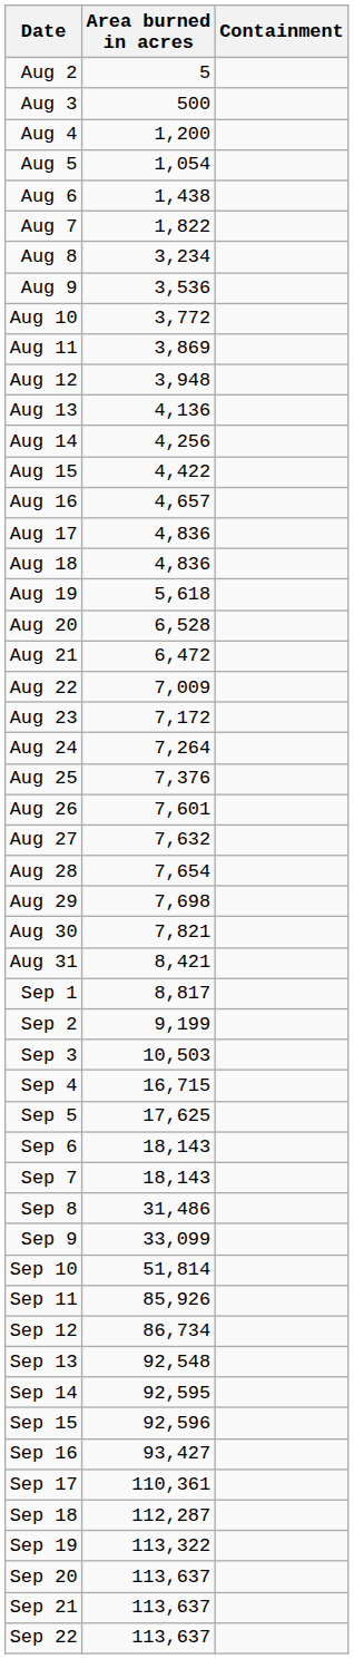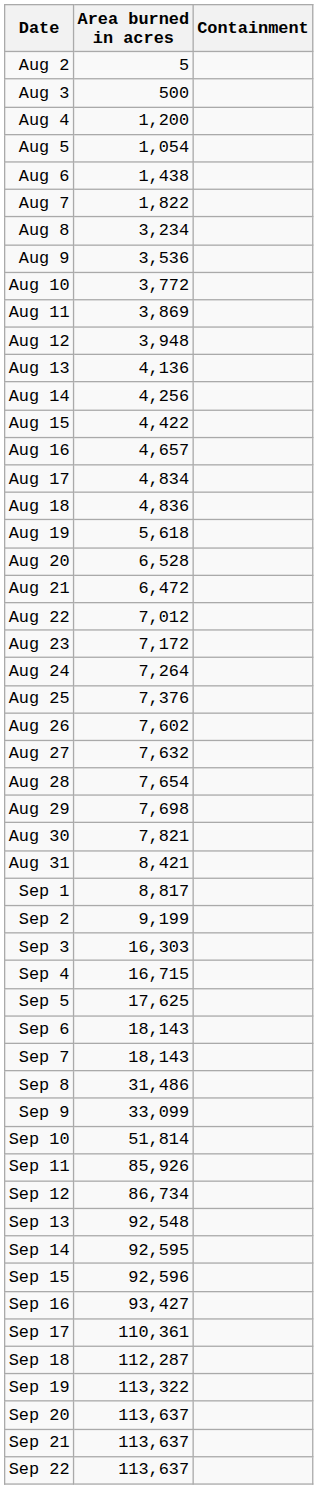 <table class="wikitable" style="text-align: right;">
 <tr>
 <th>Date</th>
 <th>Area burned<br>in acres</th>
 <th>Containment</th>
 </tr>
 <tr>
 <td>Aug 2</td>
 <td>5</td>
 <td style="text-align: left;"></td>
 </tr>
 <tr>
 <td>Aug 3</td>
 <td>500</td>
 <td style="text-align: left;"></td>
 </tr>
 <tr>
 <td>Aug 4</td>
 <td>1,200</td>
 <td style="text-align: left;"></td>
 </tr>
 <tr>
 <td>Aug 5</td>
 <td>1,054</td>
 <td style="text-align: left;"></td>
 </tr>
 <tr>
 <td>Aug 6</td>
 <td>1,438</td>
 <td style="text-align: left;"></td>
 </tr>
 <tr>
 <td>Aug 7</td>
 <td>1,822</td>
 <td style="text-align: left;"></td>
 </tr>
 <tr>
 <td>Aug 8</td>
 <td>3,234</td>
 <td style="text-align: left;"></td>
 </tr>
 <tr>
 <td>Aug 9</td>
 <td>3,536</td>
 <td style="text-align: left;"></td>
 </tr>
 <tr>
 <td>Aug 10</td>
 <td>3,772</td>
 <td style="text-align: left;"></td>
 </tr>
 <tr>
 <td>Aug 11</td>
 <td>3,869</td>
 <td style="text-align: left;"></td>
 </tr>
 <tr>
 <td>Aug 12</td>
 <td>3,948</td>
 <td style="text-align: left;"></td>
 </tr>
 <tr>
 <td>Aug 13</td>
 <td>4,136</td>
 <td style="text-align: left;"></td>
 </tr>
 <tr>
 <td>Aug 14</td>
 <td>4,256</td>
 <td style="text-align: left;"></td>
 </tr>
 <tr>
 <td>Aug 15</td>
 <td>4,422</td>
 <td style="text-align: left;"></td>
 </tr>
 <tr>
 <td>Aug 16</td>
 <td>4,657</td>
 <td style="text-align: left;"></td>
 </tr>
 <tr>
 <td>Aug 17</td>
-<td>4,836</td>
+<td>4,834</td>
 <td style="text-align: left;"></td>
 </tr>
 <tr>
 <td>Aug 18</td>
 <td>4,836</td>
 <td style="text-align: left;"></td>
 </tr>
 <tr>
 <td>Aug 19</td>
 <td>5,618</td>
 <td style="text-align: left;"></td>
 </tr>
 <tr>
 <td>Aug 20</td>
 <td>6,528</td>
 <td style="text-align: left;"></td>
 </tr>
 <tr>
 <td>Aug 21</td>
 <td>6,472</td>
 <td style="text-align: left;"></td>
 </tr>
 <tr>
 <td>Aug 22</td>
-<td>7,009</td>
+<td>7,012</td>
 <td style="text-align: left;"></td>
 </tr>
 <tr>
 <td>Aug 23</td>
 <td>7,172</td>
 <td style="text-align: left;"></td>
 </tr>
 <tr>
 <td>Aug 24</td>
 <td>7,264</td>
 <td style="text-align: left;"></td>
 </tr>
 <tr>
 <td>Aug 25</td>
 <td>7,376</td>
 <td style="text-align: left;"></td>
 </tr>
 <tr>
 <td>Aug 26</td>
-<td>7,601</td>
+<td>7,602</td>
 <td style="text-align: left;"></td>
 </tr>
 <tr>
 <td>Aug 27</td>
 <td>7,632</td>
 <td style="text-align: left;"></td>
 </tr>
 <tr>
 <td>Aug 28</td>
 <td>7,654</td>
 <td style="text-align: left;"></td>
 </tr>
 <tr>
 <td>Aug 29</td>
 <td>7,698</td>
 <td style="text-align: left;"></td>
 </tr>
 <tr>
 <td>Aug 30</td>
 <td>7,821</td>
 <td style="text-align: left;"></td>
 </tr>
 <tr>
 <td>Aug 31</td>
 <td>8,421</td>
 <td style="text-align: left;"></td>
 </tr>
 <tr>
 <td>Sep 1</td>
 <td>8,817</td>
 <td style="text-align: left;"></td>
 </tr>
 <tr>
 <td>Sep 2</td>
 <td>9,199</td>
 <td style="text-align: left;"></td>
 </tr>
 <tr>
 <td>Sep 3</td>
-<td>10,503</td>
+<td>16,303</td>
 <td style="text-align: left;"></td>
 </tr>
 <tr>
 <td>Sep 4</td>
 <td>16,715</td>
 <td style="text-align: left;"></td>
 </tr>
 <tr>
 <td>Sep 5</td>
 <td>17,625</td>
 <td style="text-align: left;"></td>
 </tr>
 <tr>
 <td>Sep 6</td>
 <td>18,143</td>
 <td style="text-align: left;"></td>
 </tr>
 <tr>
 <td>Sep 7</td>
 <td>18,143</td>
 <td style="text-align: left;"></td>
 </tr>
 <tr>
 <td>Sep 8</td>
 <td>31,486</td>
 <td style="text-align: left;"></td>
 </tr>
 <tr>
 <td>Sep 9</td>
 <td>33,099</td>
 <td style="text-align: left;"></td>
 </tr>
 <tr>
 <td>Sep 10</td>
 <td>51,814</td>
 <td style="text-align: left;"></td>
 </tr>
 <tr>
 <td>Sep 11</td>
 <td>85,926</td>
 <td style="text-align: left;"></td>
 </tr>
 <tr>
 <td>Sep 12</td>
 <td>86,734</td>
 <td style="text-align: left;"></td>
 </tr>
 <tr>
 <td>Sep 13</td>
 <td>92,548</td>
 <td style="text-align: left;"></td>
 </tr>
 <tr>
 <td>Sep 14</td>
 <td>92,595</td>
 <td style="text-align: left;"></td>
 </tr>
 <tr>
 <td>Sep 15</td>
 <td>92,596</td>
 <td style="text-align: left;"></td>
 </tr>
 <tr>
 <td>Sep 16</td>
 <td>93,427</td>
 <td style="text-align: left;"></td>
 </tr>
 <tr>
 <td>Sep 17</td>
 <td>110,361</td>
 <td style="text-align: left;"></td>
 </tr>
 <tr>
 <td>Sep 18</td>
 <td>112,287</td>
 <td style="text-align: left;"></td>
 </tr>
 <tr>
 <td>Sep 19</td>
 <td>113,322</td>
 <td style="text-align: left;"></td>
 </tr>
 <tr>
 <td>Sep 20</td>
 <td>113,637</td>
 <td style="text-align: left;"></td>
 </tr>
 <tr>
 <td>Sep 21</td>
 <td>113,637</td>
 <td style="text-align: left;"></td>
 </tr>
 <tr>
 <td>Sep 22</td>
 <td>113,637</td>
 <td style="text-align: left;"></td>
 </tr>
 </table>
